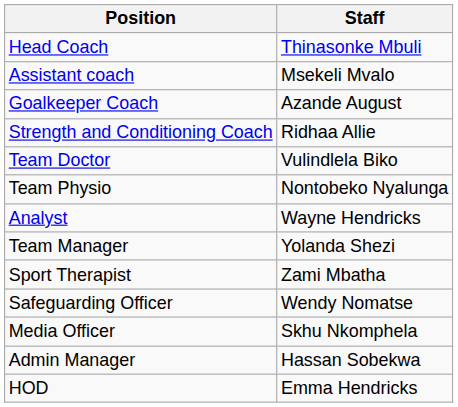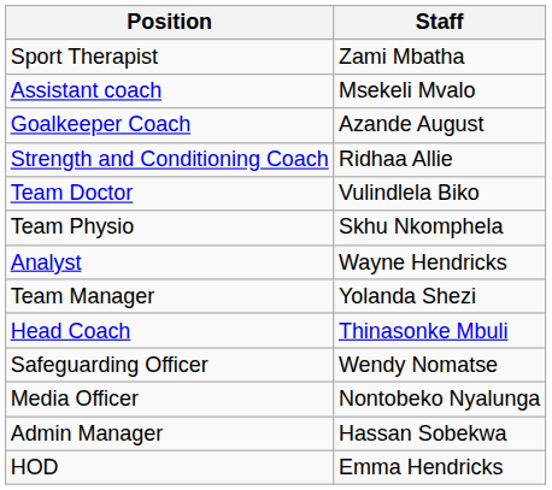 <table class="wikitable">
 <tr>
 <th>Position</th>
 <th>Staff</th>
 </tr>
 <tr>
-<td><a href='#'>Head Coach</a></td>
-<td> <a href='#'>Thinasonke Mbuli</a></td>
+<td>Sport Therapist</td>
+<td> Zami Mbatha</td>
 </tr>
 <tr>
 <td><a href='#'>Assistant coach</a></td>
 <td> Msekeli Mvalo</td>
 </tr>
 <tr>
 <td><a href='#'>Goalkeeper Coach</a></td>
 <td> Azande August</td>
 </tr>
 <tr>
 <td><a href='#'>Strength and Conditioning Coach</a></td>
 <td> Ridhaa Allie</td>
 </tr>
 <tr>
 <td><a href='#'>Team Doctor</a></td>
 <td> Vulindlela Biko</td>
 </tr>
 <tr>
 <td>Team Physio</td>
-<td> Nontobeko Nyalunga</td>
+<td> Skhu Nkomphela</td>
 </tr>
 <tr>
 <td><a href='#'>Analyst</a></td>
 <td> Wayne Hendricks</td>
 </tr>
 <tr>
 <td>Team Manager</td>
 <td> Yolanda Shezi</td>
 </tr>
 <tr>
-<td>Sport Therapist</td>
-<td> Zami Mbatha</td>
+<td><a href='#'>Head Coach</a></td>
+<td> <a href='#'>Thinasonke Mbuli</a></td>
 </tr>
 <tr>
 <td>Safeguarding Officer</td>
 <td> Wendy Nomatse</td>
 </tr>
 <tr>
 <td>Media Officer</td>
-<td> Skhu Nkomphela</td>
+<td> Nontobeko Nyalunga</td>
 </tr>
 <tr>
 <td>Admin Manager</td>
 <td> Hassan Sobekwa</td>
 </tr>
 <tr>
 <td>HOD</td>
 <td> Emma Hendricks</td>
 </tr>
 </table>
